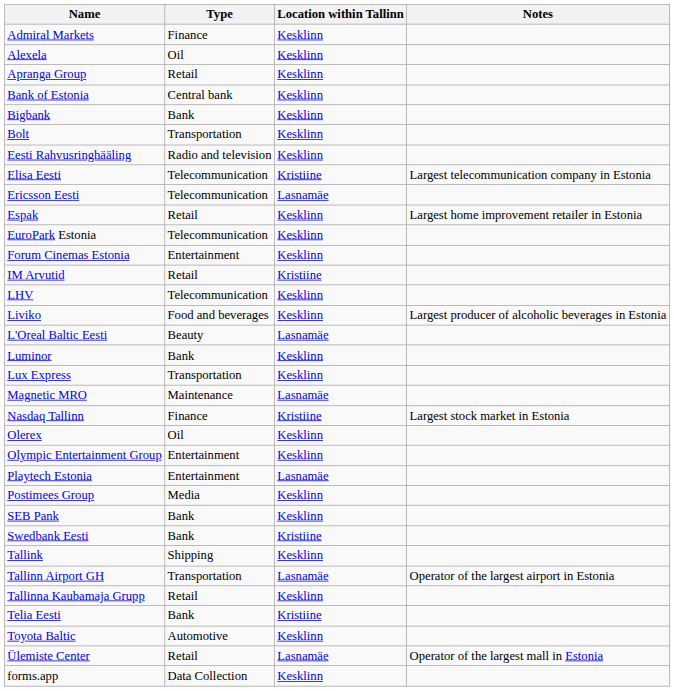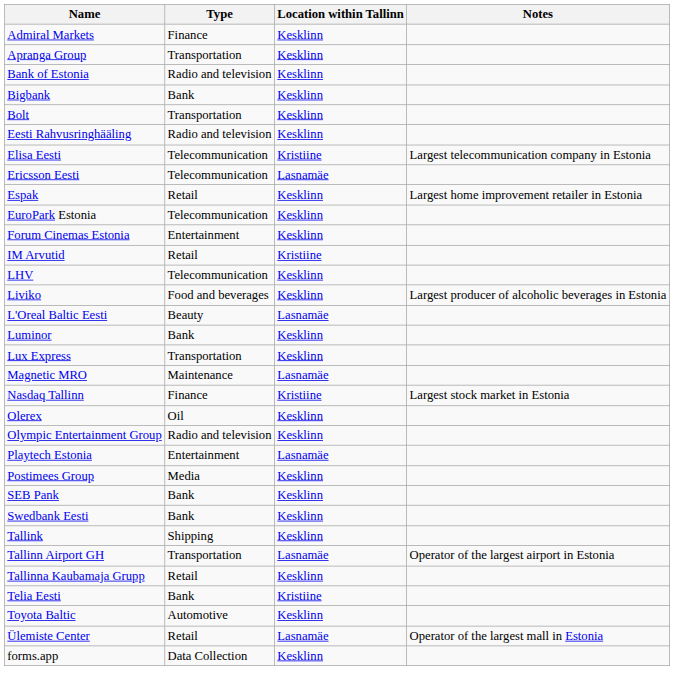 <table class="wikitable sortable">
 <tr>
 <th>Name</th>
 <th>Type</th>
 <th>Location within Tallinn</th>
 <th>Notes</th>
 </tr>
 <tr>
 <td><a href='#'>Admiral Markets</a></td>
 <td>Finance</td>
 <td><a href='#'>Kesklinn</a></td>
 <td></td>
 </tr>
 <tr>
-<td><a href='#'>Alexela</a></td>
-<td>Oil</td>
-<td><a href='#'>Kesklinn</a></td>
-<td></td>
-</tr>
-<tr>
 <td><a href='#'>Apranga Group</a></td>
-<td>Retail</td>
+<td>Transportation</td>
 <td><a href='#'>Kesklinn</a></td>
 <td></td>
 </tr>
 <tr>
 <td><a href='#'>Bank of Estonia</a></td>
-<td>Central bank</td>
+<td>Radio and television</td>
 <td><a href='#'>Kesklinn</a></td>
 <td></td>
 </tr>
 <tr>
 <td><a href='#'>Bigbank</a></td>
 <td>Bank</td>
 <td><a href='#'>Kesklinn</a></td>
 <td></td>
 </tr>
 <tr>
 <td><a href='#'>Bolt</a></td>
 <td>Transportation</td>
 <td><a href='#'>Kesklinn</a></td>
 <td></td>
 </tr>
 <tr>
 <td><a href='#'>Eesti Rahvusringhääling</a></td>
 <td>Radio and television</td>
 <td><a href='#'>Kesklinn</a></td>
 <td></td>
 </tr>
 <tr>
 <td><a href='#'>Elisa Eesti</a></td>
 <td>Telecommunication</td>
 <td><a href='#'>Kristiine</a></td>
 <td>Largest telecommunication company in Estonia</td>
 </tr>
 <tr>
 <td><a href='#'>Ericsson Eesti</a></td>
 <td>Telecommunication</td>
 <td><a href='#'>Lasnamäe</a></td>
 <td></td>
 </tr>
 <tr>
 <td><a href='#'>Espak</a></td>
 <td>Retail</td>
 <td><a href='#'>Kesklinn</a></td>
 <td>Largest home improvement retailer in Estonia</td>
 </tr>
 <tr>
 <td><a href='#'>EuroPark</a> Estonia</td>
 <td>Telecommunication</td>
 <td><a href='#'>Kesklinn</a></td>
 <td></td>
 </tr>
 <tr>
 <td><a href='#'>Forum Cinemas Estonia</a></td>
 <td>Entertainment</td>
 <td><a href='#'>Kesklinn</a></td>
 <td></td>
 </tr>
 <tr>
 <td><a href='#'>IM Arvutid</a></td>
 <td>Retail</td>
 <td><a href='#'>Kristiine</a></td>
 <td></td>
 </tr>
 <tr>
 <td><a href='#'>LHV</a></td>
 <td>Telecommunication</td>
 <td><a href='#'>Kesklinn</a></td>
 <td></td>
 </tr>
 <tr>
 <td><a href='#'>Liviko</a></td>
 <td>Food and beverages</td>
 <td><a href='#'>Kesklinn</a></td>
 <td>Largest producer of alcoholic beverages in Estonia</td>
 </tr>
 <tr>
 <td><a href='#'>L'Oreal Baltic Eesti</a></td>
 <td>Beauty</td>
 <td><a href='#'>Lasnamäe</a></td>
 <td></td>
 </tr>
 <tr>
 <td><a href='#'>Luminor</a></td>
 <td>Bank</td>
 <td><a href='#'>Kesklinn</a></td>
 <td></td>
 </tr>
 <tr>
 <td><a href='#'>Lux Express</a></td>
 <td>Transportation</td>
 <td><a href='#'>Kesklinn</a></td>
 <td></td>
 </tr>
 <tr>
 <td><a href='#'>Magnetic MRO</a></td>
 <td>Maintenance</td>
 <td><a href='#'>Lasnamäe</a></td>
 <td></td>
 </tr>
 <tr>
 <td><a href='#'>Nasdaq Tallinn</a></td>
 <td>Finance</td>
 <td><a href='#'>Kristiine</a></td>
 <td>Largest stock market in Estonia</td>
 </tr>
 <tr>
 <td><a href='#'>Olerex</a></td>
 <td>Oil</td>
 <td><a href='#'>Kesklinn</a></td>
 <td></td>
 </tr>
 <tr>
 <td><a href='#'>Olympic Entertainment Group</a></td>
-<td>Entertainment</td>
+<td>Radio and television</td>
 <td><a href='#'>Kesklinn</a></td>
 <td></td>
 </tr>
 <tr>
 <td><a href='#'>Playtech Estonia</a></td>
 <td>Entertainment</td>
 <td><a href='#'>Lasnamäe</a></td>
 <td></td>
 </tr>
 <tr>
 <td><a href='#'>Postimees Group</a></td>
 <td>Media</td>
 <td><a href='#'>Kesklinn</a></td>
 <td></td>
 </tr>
 <tr>
 <td><a href='#'>SEB Pank</a></td>
 <td>Bank</td>
 <td><a href='#'>Kesklinn</a></td>
 <td></td>
 </tr>
 <tr>
 <td><a href='#'>Swedbank Eesti</a></td>
 <td>Bank</td>
-<td><a href='#'>Kristiine</a></td>
+<td><a href='#'>Kesklinn</a></td>
 <td></td>
 </tr>
 <tr>
 <td><a href='#'>Tallink</a></td>
 <td>Shipping</td>
 <td><a href='#'>Kesklinn</a></td>
 <td></td>
 </tr>
 <tr>
 <td><a href='#'>Tallinn Airport GH</a></td>
 <td>Transportation</td>
 <td><a href='#'>Lasnamäe</a></td>
 <td>Operator of the largest airport in Estonia</td>
 </tr>
 <tr>
 <td><a href='#'>Tallinna Kaubamaja Grupp</a></td>
 <td>Retail</td>
 <td><a href='#'>Kesklinn</a></td>
 <td></td>
 </tr>
 <tr>
 <td><a href='#'>Telia Eesti</a></td>
 <td>Bank</td>
 <td><a href='#'>Kristiine</a></td>
 <td></td>
 </tr>
 <tr>
 <td><a href='#'>Toyota Baltic</a></td>
 <td>Automotive</td>
 <td><a href='#'>Kesklinn</a></td>
 <td></td>
 </tr>
 <tr>
 <td><a href='#'>Ülemiste Center</a></td>
 <td>Retail</td>
 <td><a href='#'>Lasnamäe</a></td>
 <td>Operator of the largest mall in <a href='#'>Estonia</a></td>
 </tr>
 <tr>
 <td>forms.app</td>
 <td>Data Collection</td>
 <td><a href='#'>Kesklinn</a></td>
 <td></td>
 </tr>
 </table>
